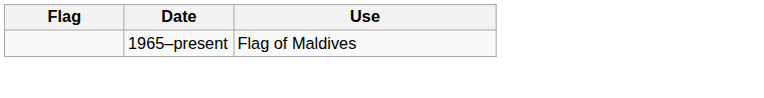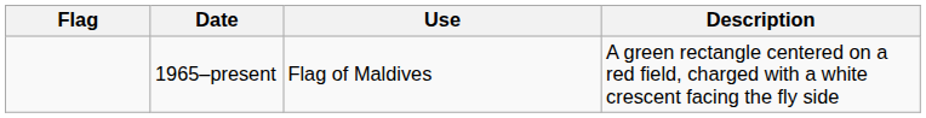 <table class="wikitable">
 <tr>
 <th style="width:110px;">Flag</th>
 <th style="width:100px;">Date</th>
 <th style="width:250px;">Use</th>
+<th style="width:250px;">Description</th>
 </tr>
 <tr>
 <td></td>
 <td>1965–present</td>
 <td>Flag of Maldives</td>
+<td>A green rectangle centered on a red field, charged with a white crescent facing the fly side</td>
 </tr>
 </table>
